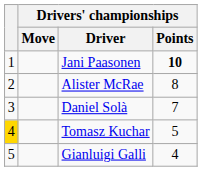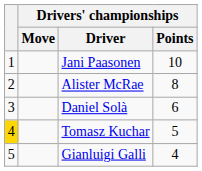 <table class="wikitable" style="font-size:85%;">
 <tr>
 <th rowspan="2"></th>
 <th colspan="3" nowrap>Drivers' championships</th>
 </tr>
 <tr>
 <th>Move</th>
 <th>Driver</th>
 <th>Points</th>
 </tr>
 <tr>
 <td align="center">1</td>
 <td align="center"></td>
 <td> <a href='#'>Jani Paasonen</a></td>
-<td align="center"><strong>10</strong></td>
+<td align="center">10</td>
 </tr>
 <tr>
 <td align="center">2</td>
 <td align="center"></td>
 <td> <a href='#'>Alister McRae</a></td>
 <td align="center">8</td>
 </tr>
 <tr>
 <td align="center">3</td>
 <td align="center"></td>
 <td> <a href='#'>Daniel Solà</a></td>
-<td align="center">7</td>
+<td align="center">6</td>
 </tr>
 <tr>
 <td align="center" style="background: gold;">4</td>
 <td align="center"></td>
 <td> <a href='#'>Tomasz Kuchar</a></td>
 <td align="center">5</td>
 </tr>
 <tr>
 <td align="center">5</td>
 <td align="center"></td>
 <td> <a href='#'>Gianluigi Galli</a></td>
 <td align="center">4</td>
 </tr>
 </table>
